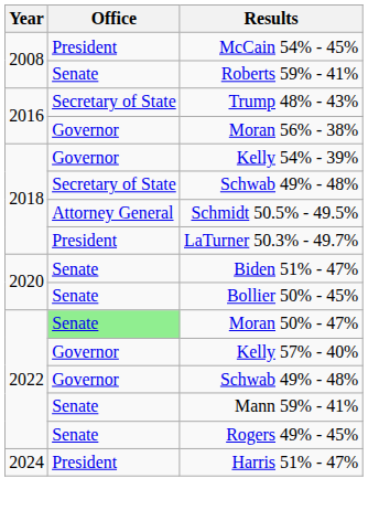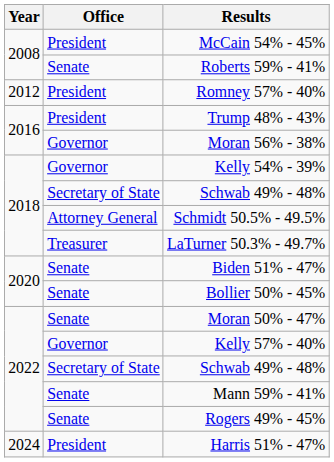 <table class=wikitable>
 <tr>
 <th>Year</th>
 <th>Office</th>
 <th>Results</th>
 </tr>
 <tr>
 <td rowspan=2>2008</td>
 <td><a href='#'>President</a></td>
 <td align="right" ><a href='#'>McCain</a> 54% - 45%</td>
 </tr>
 <tr>
 <td><a href='#'>Senate</a></td>
 <td align="right" ><a href='#'>Roberts</a> 59% - 41%</td>
 </tr>
 <tr>
+<td>2012</td>
+<td><a href='#'>President</a></td>
+<td align="right" ><a href='#'>Romney</a> 57% - 40%</td>
+</tr>
+<tr>
 <td rowspan=2>2016</td>
-<td><a href='#'>Secretary of State</a></td>
+<td><a href='#'>President</a></td>
 <td align="right" ><a href='#'>Trump</a> 48% - 43%</td>
 </tr>
 <tr>
 <td><a href='#'>Governor</a></td>
 <td align="right" ><a href='#'>Moran</a> 56% - 38%</td>
 </tr>
 <tr>
 <td rowspan=4>2018</td>
 <td><a href='#'>Governor</a></td>
 <td align="right" ><a href='#'>Kelly</a> 54% - 39%</td>
 </tr>
 <tr>
 <td><a href='#'>Secretary of State</a></td>
 <td align="right" ><a href='#'>Schwab</a> 49% - 48%</td>
 </tr>
 <tr>
 <td><a href='#'>Attorney General</a></td>
 <td align="right" ><a href='#'>Schmidt</a> 50.5% - 49.5%</td>
 </tr>
 <tr>
-<td><a href='#'>President</a></td>
+<td><a href='#'>Treasurer</a></td>
 <td align="right" ><a href='#'>LaTurner</a> 50.3% - 49.7%</td>
 </tr>
 <tr>
 <td rowspan=2>2020</td>
 <td><a href='#'>Senate</a></td>
 <td align="right" ><a href='#'>Biden</a> 51% - 47%</td>
 </tr>
 <tr>
 <td><a href='#'>Senate</a></td>
 <td align="right" ><a href='#'>Bollier</a> 50% - 45%</td>
 </tr>
 <tr>
 <td rowspan=5>2022</td>
-<td style="background: lightgreen;"><a href='#'>Senate</a></td>
+<td><a href='#'>Senate</a></td>
 <td align="right" ><a href='#'>Moran</a> 50% - 47%</td>
 </tr>
 <tr>
 <td><a href='#'>Governor</a></td>
 <td align="right" ><a href='#'>Kelly</a> 57% - 40%</td>
 </tr>
 <tr>
-<td><a href='#'>Governor</a></td>
+<td><a href='#'>Secretary of State</a></td>
 <td align="right" ><a href='#'>Schwab</a> 49% - 48%</td>
 </tr>
 <tr>
 <td><a href='#'>Senate</a></td>
 <td align="right" >Mann 59% - 41%</td>
 </tr>
 <tr>
 <td><a href='#'>Senate</a></td>
 <td align="right" ><a href='#'>Rogers</a> 49% - 45%</td>
 </tr>
 <tr>
 <td>2024</td>
 <td><a href='#'>President</a></td>
 <td align="right" ><a href='#'>Harris</a> 51% - 47%</td>
 </tr>
 </table>
